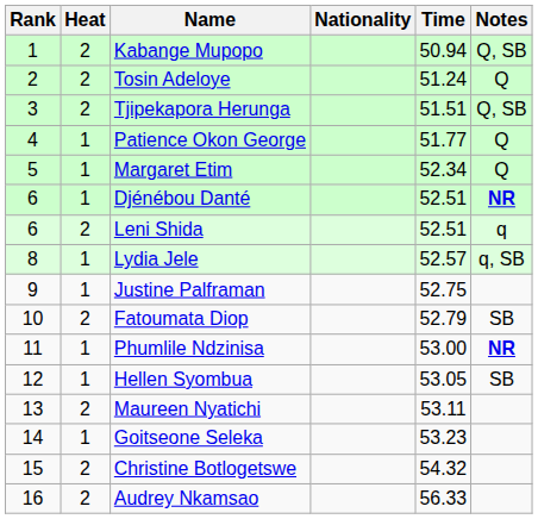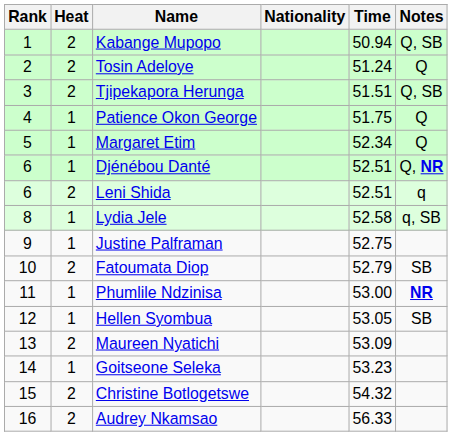 <table class="wikitable sortable" style="text-align:center">
 <tr>
 <th>Rank</th>
 <th>Heat</th>
 <th>Name</th>
 <th>Nationality</th>
 <th>Time</th>
 <th>Notes</th>
 </tr>
 <tr bgcolor=ccffcc>
 <td>1</td>
 <td>2</td>
 <td align=left><a href='#'>Kabange Mupopo</a></td>
 <td align=left></td>
 <td>50.94</td>
 <td>Q, SB</td>
 </tr>
 <tr bgcolor=ccffcc>
 <td>2</td>
 <td>2</td>
 <td align=left><a href='#'>Tosin Adeloye</a></td>
 <td align=left></td>
 <td>51.24</td>
 <td>Q</td>
 </tr>
 <tr bgcolor=ccffcc>
 <td>3</td>
 <td>2</td>
 <td align=left><a href='#'>Tjipekapora Herunga</a></td>
 <td align=left></td>
 <td>51.51</td>
 <td>Q, SB</td>
 </tr>
 <tr bgcolor=ccffcc>
 <td>4</td>
 <td>1</td>
 <td align=left><a href='#'>Patience Okon George</a></td>
 <td align=left></td>
-<td>51.77</td>
+<td>51.75</td>
 <td>Q</td>
 </tr>
 <tr bgcolor=ccffcc>
 <td>5</td>
 <td>1</td>
 <td align=left><a href='#'>Margaret Etim</a></td>
 <td align=left></td>
 <td>52.34</td>
 <td>Q</td>
 </tr>
 <tr bgcolor=ccffcc>
 <td>6</td>
 <td>1</td>
 <td align=left><a href='#'>Djénébou Danté</a></td>
 <td align=left></td>
 <td>52.51</td>
-<td><strong><a href='#'>NR</a></strong></td>
+<td>Q, <strong><a href='#'>NR</a></strong></td>
 </tr>
 <tr bgcolor=ddffdd>
 <td>6</td>
 <td>2</td>
 <td align=left><a href='#'>Leni Shida</a></td>
 <td align=left></td>
 <td>52.51</td>
 <td>q</td>
 </tr>
 <tr bgcolor=ddffdd>
 <td>8</td>
 <td>1</td>
 <td align=left><a href='#'>Lydia Jele</a></td>
 <td align=left></td>
-<td>52.57</td>
+<td>52.58</td>
 <td>q, SB</td>
 </tr>
 <tr>
 <td>9</td>
 <td>1</td>
 <td align=left><a href='#'>Justine Palframan</a></td>
 <td align=left></td>
 <td>52.75</td>
 <td></td>
 </tr>
 <tr>
 <td>10</td>
 <td>2</td>
 <td align=left><a href='#'>Fatoumata Diop</a></td>
 <td align=left></td>
 <td>52.79</td>
 <td>SB</td>
 </tr>
 <tr>
 <td>11</td>
 <td>1</td>
 <td align=left><a href='#'>Phumlile Ndzinisa</a></td>
 <td align=left></td>
 <td>53.00</td>
 <td><strong><a href='#'>NR</a></strong></td>
 </tr>
 <tr>
 <td>12</td>
 <td>1</td>
 <td align=left><a href='#'>Hellen Syombua</a></td>
 <td align=left></td>
 <td>53.05</td>
 <td>SB</td>
 </tr>
 <tr>
 <td>13</td>
 <td>2</td>
 <td align=left><a href='#'>Maureen Nyatichi</a></td>
 <td align=left></td>
-<td>53.11</td>
+<td>53.09</td>
 <td></td>
 </tr>
 <tr>
 <td>14</td>
 <td>1</td>
 <td align=left><a href='#'>Goitseone Seleka</a></td>
 <td align=left></td>
 <td>53.23</td>
 <td></td>
 </tr>
 <tr>
 <td>15</td>
 <td>2</td>
 <td align=left><a href='#'>Christine Botlogetswe</a></td>
 <td align=left></td>
 <td>54.32</td>
 <td></td>
 </tr>
 <tr>
 <td>16</td>
 <td>2</td>
 <td align=left><a href='#'>Audrey Nkamsao</a></td>
 <td align=left></td>
 <td>56.33</td>
 <td></td>
 </tr>
 </table>
